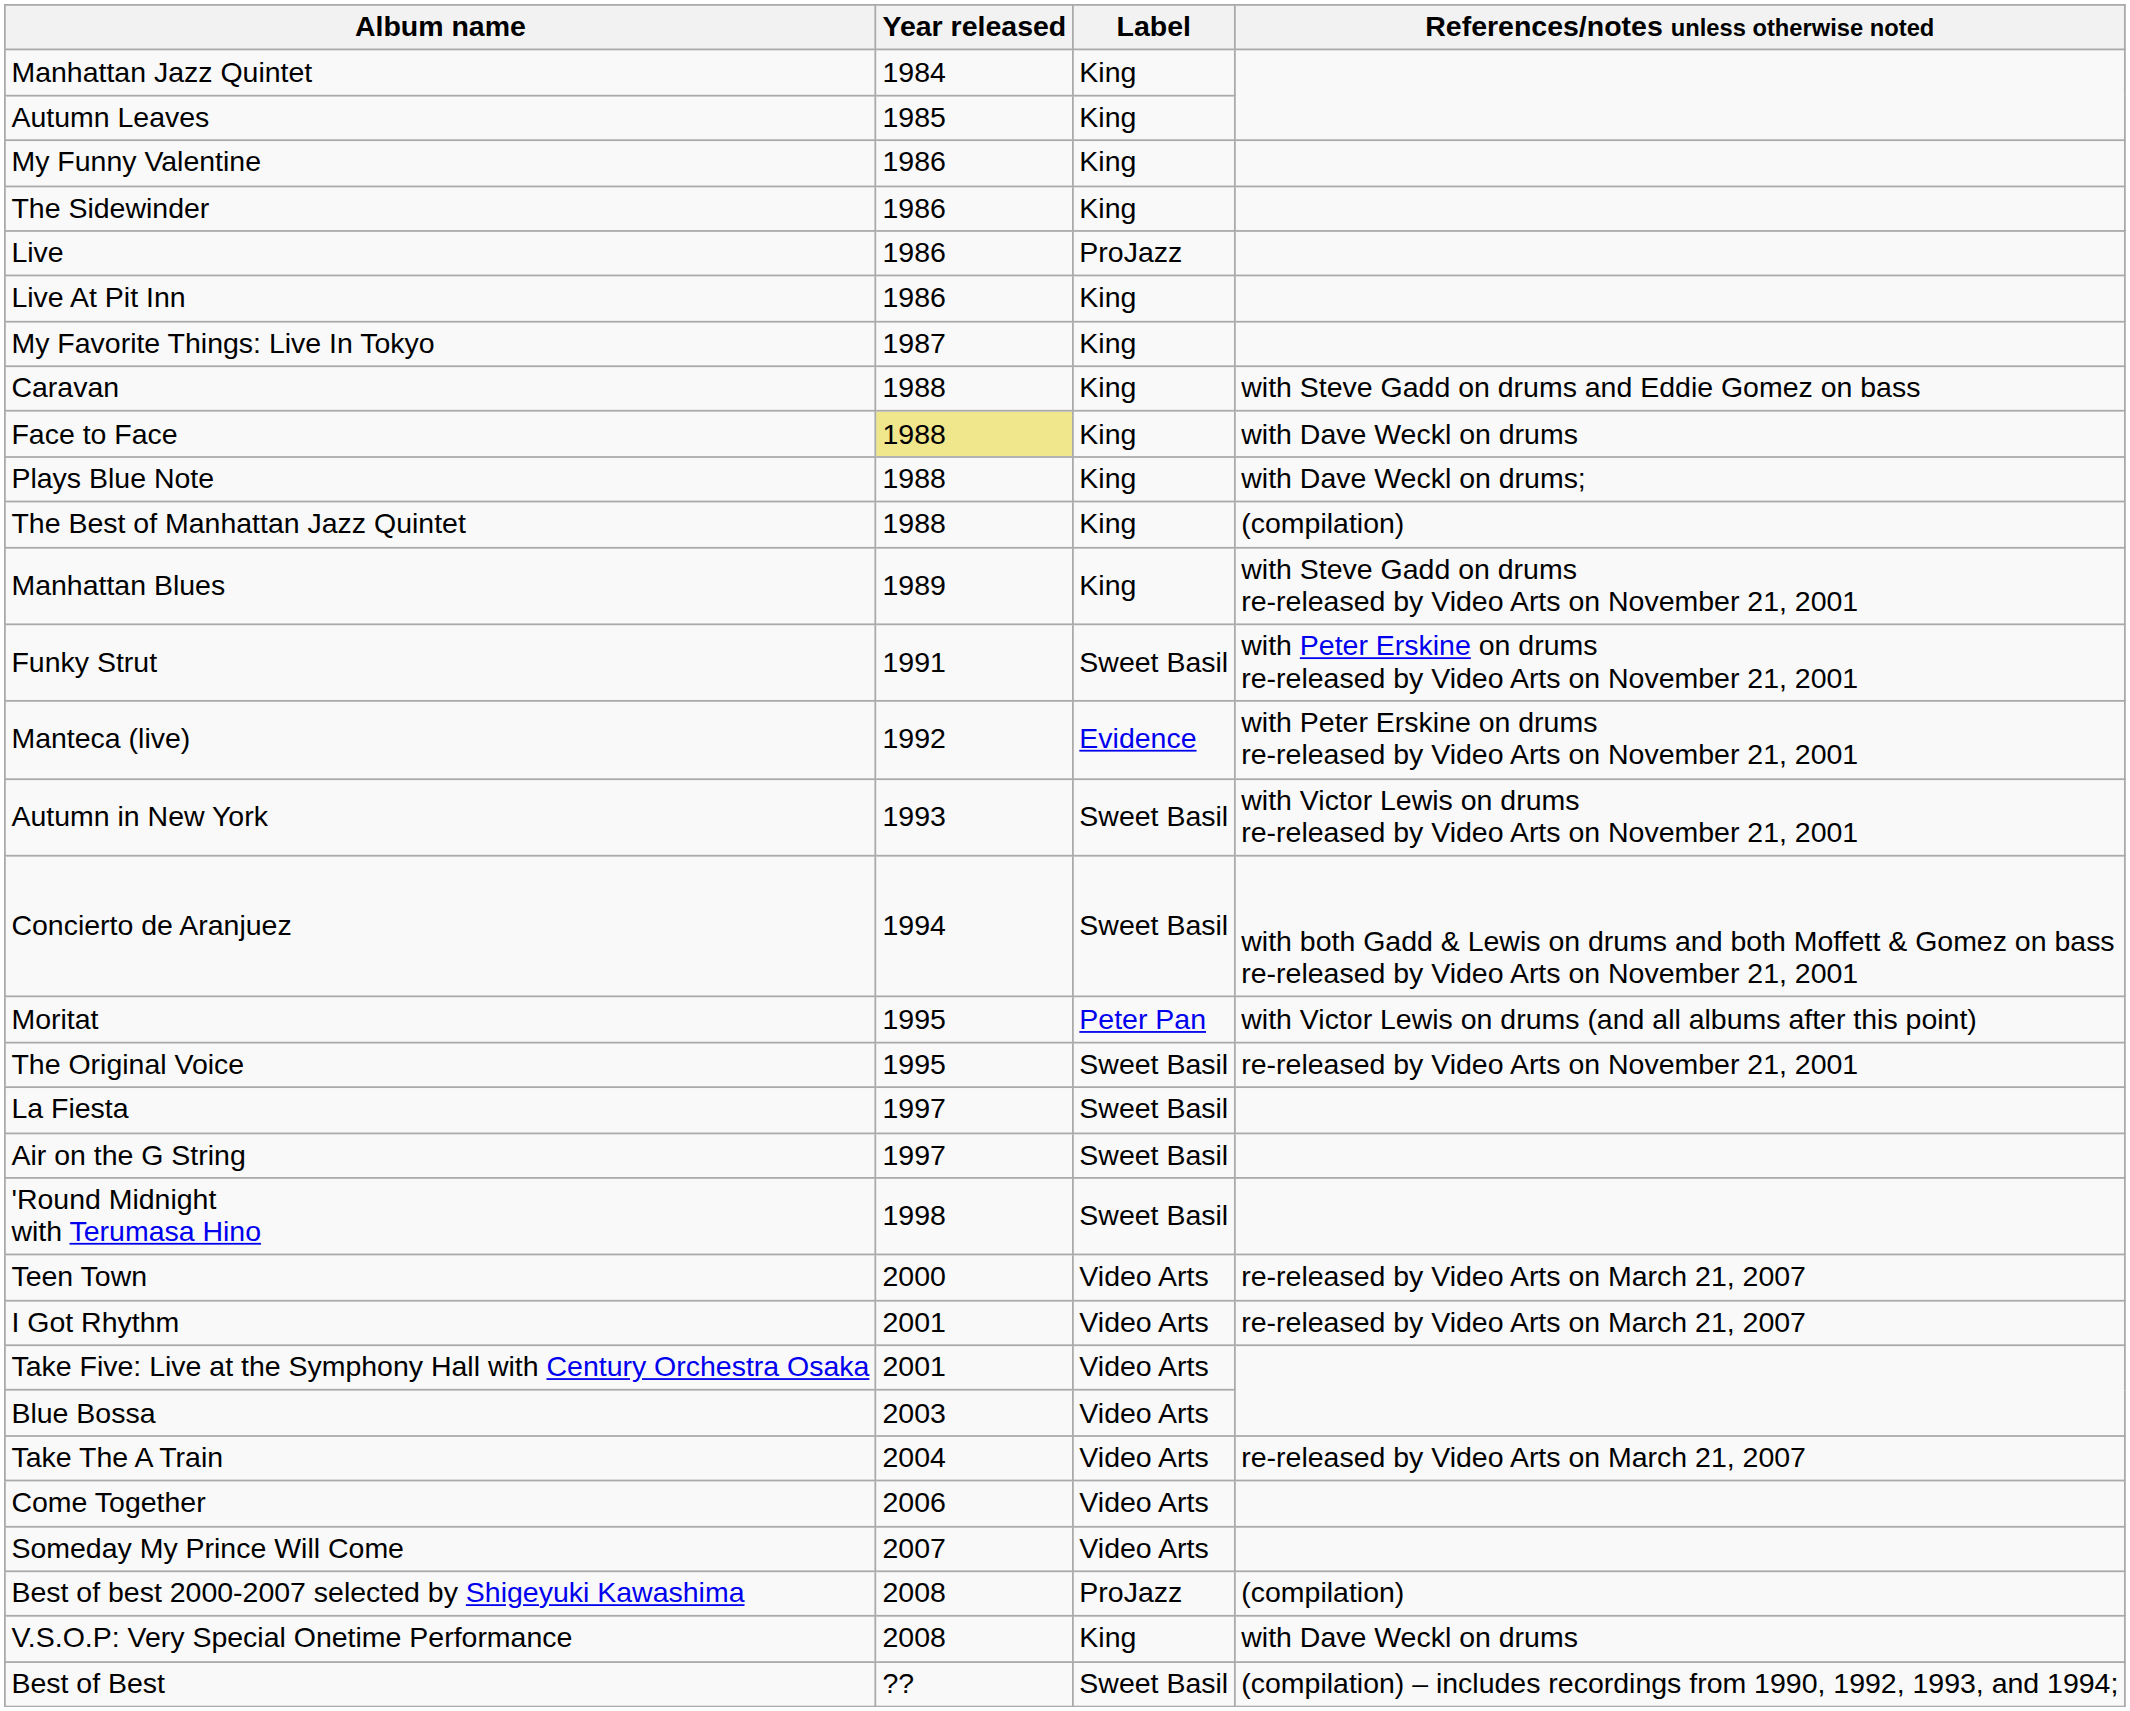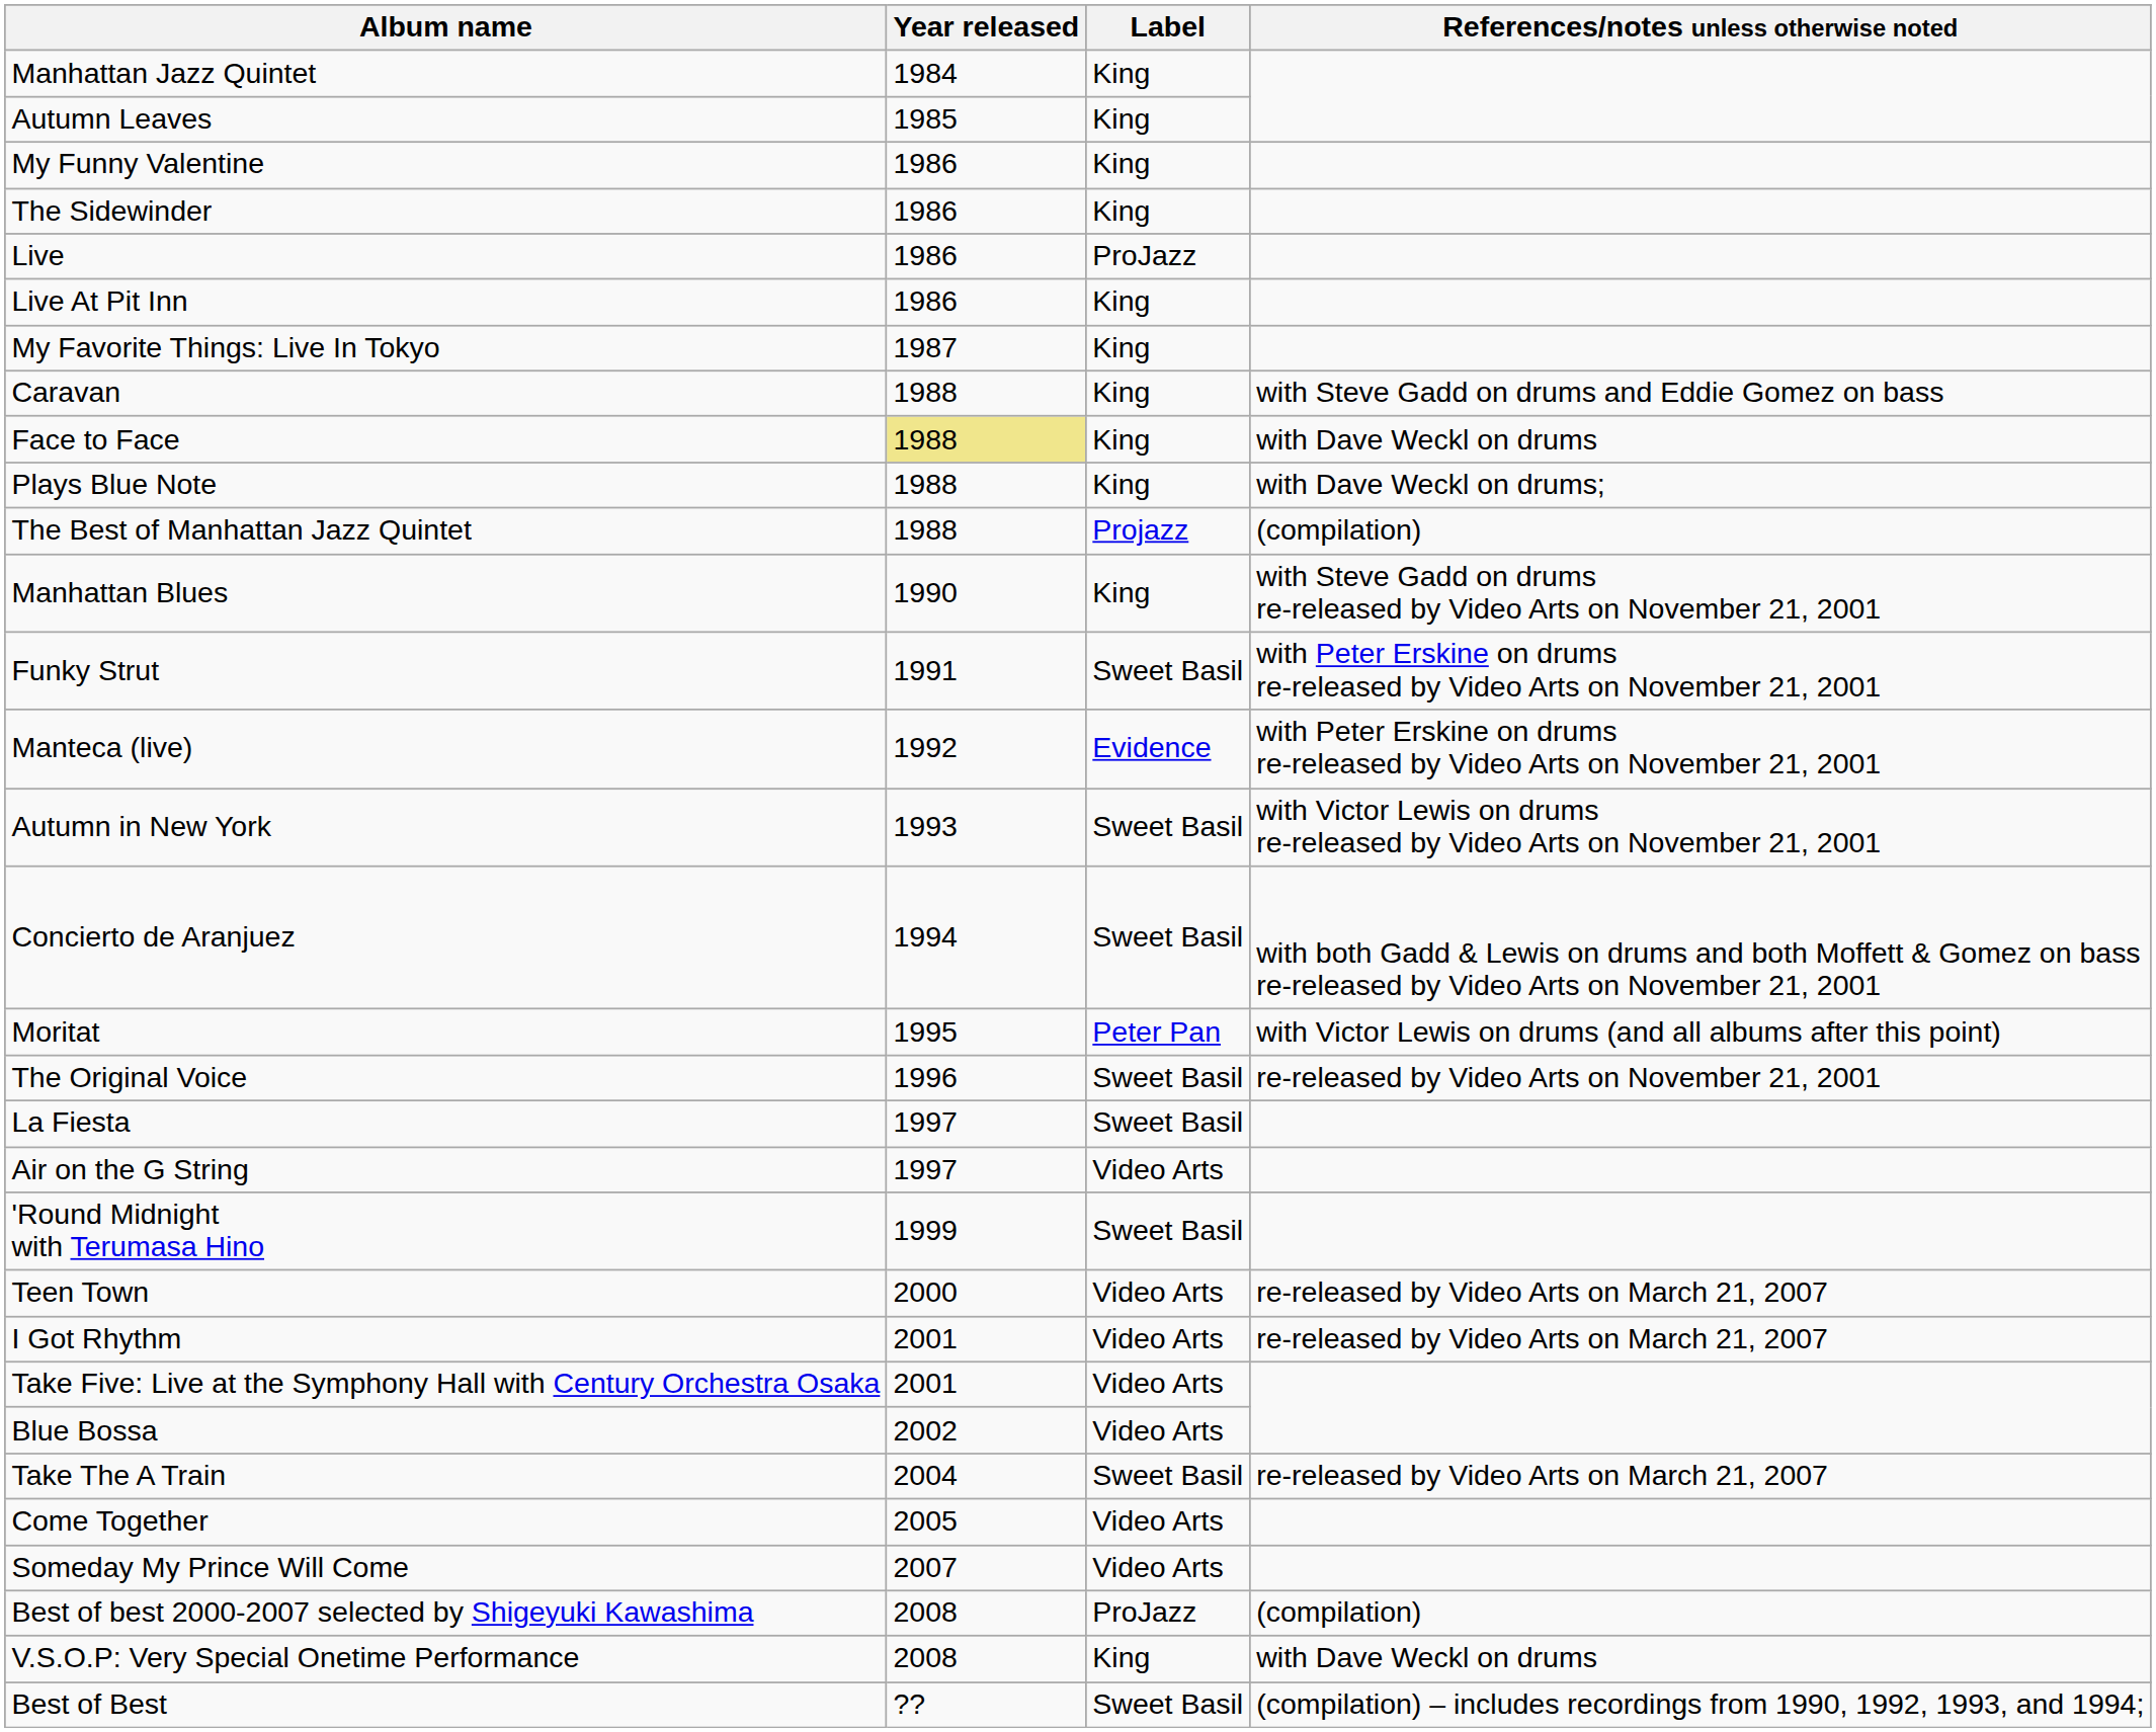 <table class=wikitable>
 <tr>
 <th>Album name</th>
 <th>Year released</th>
 <th>Label</th>
 <th>References/notes <small>unless otherwise noted</small></th>
 </tr>
 <tr>
 <td>Manhattan Jazz Quintet</td>
 <td>1984</td>
 <td>King</td>
 </tr>
 <tr>
 <td>Autumn Leaves</td>
 <td>1985</td>
 <td>King</td>
 </tr>
 <tr>
 <td>My Funny Valentine</td>
 <td>1986</td>
 <td>King</td>
 <td></td>
 </tr>
 <tr>
 <td>The Sidewinder</td>
 <td>1986</td>
 <td>King</td>
 <td></td>
 </tr>
 <tr>
 <td>Live</td>
 <td>1986</td>
 <td>ProJazz</td>
 <td></td>
 </tr>
 <tr>
 <td>Live At Pit Inn</td>
 <td>1986</td>
 <td>King</td>
 <td></td>
 </tr>
 <tr>
 <td>My Favorite Things: Live In Tokyo</td>
 <td>1987</td>
 <td>King</td>
 </tr>
 <tr>
 <td>Caravan</td>
 <td>1988</td>
 <td>King</td>
 <td>with Steve Gadd on drums and Eddie Gomez on bass</td>
 </tr>
 <tr>
 <td>Face to Face</td>
 <td style="background: khaki;">1988</td>
 <td>King</td>
 <td>with Dave Weckl on drums</td>
 </tr>
 <tr>
 <td>Plays Blue Note</td>
 <td>1988</td>
 <td>King</td>
 <td>with Dave Weckl on drums;</td>
 </tr>
 <tr>
 <td>The Best of Manhattan Jazz Quintet</td>
 <td>1988</td>
-<td>King</td>
+<td><a href='#'>Projazz</a></td>
 <td>(compilation)</td>
 </tr>
 <tr>
 <td>Manhattan Blues</td>
-<td>1989</td>
+<td>1990</td>
 <td>King</td>
 <td>with Steve Gadd on drums<br>re-released by Video Arts on November 21, 2001</td>
 </tr>
 <tr>
 <td>Funky Strut</td>
 <td>1991</td>
 <td>Sweet Basil</td>
 <td>with <a href='#'>Peter Erskine</a> on drums<br>re-released by Video Arts on November 21, 2001</td>
 </tr>
 <tr>
 <td>Manteca (live)</td>
 <td>1992</td>
 <td><a href='#'>Evidence</a></td>
 <td>with Peter Erskine on drums<br>re-released by Video Arts on November 21, 2001</td>
 </tr>
 <tr>
 <td>Autumn in New York</td>
 <td>1993</td>
 <td>Sweet Basil</td>
 <td>with Victor Lewis on drums<br>re-released by Video Arts on November 21, 2001</td>
 </tr>
 <tr>
 <td>Concierto de Aranjuez</td>
 <td>1994</td>
 <td>Sweet Basil</td>
 <td><br><br>with both Gadd & Lewis on drums and both Moffett & Gomez on bass<br>re-released by Video Arts on November 21, 2001</td>
 </tr>
 <tr>
 <td>Moritat</td>
 <td>1995</td>
 <td><a href='#'>Peter Pan</a> </td>
 <td>with Victor Lewis on drums (and all albums after this point)</td>
 </tr>
 <tr>
 <td>The Original Voice</td>
-<td>1995</td>
+<td>1996</td>
 <td>Sweet Basil</td>
 <td>re-released by Video Arts on November 21, 2001</td>
 </tr>
 <tr>
 <td>La Fiesta</td>
 <td>1997</td>
 <td>Sweet Basil</td>
 <td></td>
 </tr>
 <tr>
 <td>Air on the G String</td>
 <td>1997</td>
-<td>Sweet Basil</td>
+<td>Video Arts</td>
 <td></td>
 </tr>
 <tr>
 <td>'Round Midnight<br>with <a href='#'>Terumasa Hino</a></td>
-<td>1998</td>
+<td>1999</td>
 <td>Sweet Basil</td>
 <td></td>
 </tr>
 <tr>
 <td>Teen Town</td>
 <td>2000</td>
 <td>Video Arts</td>
 <td>re-released by Video Arts on March 21, 2007 </td>
 </tr>
 <tr>
 <td>I Got Rhythm</td>
 <td>2001</td>
 <td>Video Arts</td>
 <td>re-released by Video Arts on March 21, 2007</td>
 </tr>
 <tr>
 <td>Take Five: Live at the Symphony Hall with <a href='#'>Century Orchestra Osaka</a></td>
 <td>2001</td>
 <td>Video Arts</td>
 </tr>
 <tr>
 <td>Blue Bossa</td>
-<td>2003</td>
+<td>2002</td>
 <td>Video Arts</td>
 </tr>
 <tr>
 <td>Take The A Train</td>
 <td>2004</td>
-<td>Video Arts</td>
+<td>Sweet Basil</td>
 <td>re-released by Video Arts on March 21, 2007</td>
 </tr>
 <tr>
 <td>Come Together</td>
-<td>2006</td>
+<td>2005</td>
 <td>Video Arts</td>
 <td></td>
 </tr>
 <tr>
 <td>Someday My Prince Will Come</td>
 <td>2007</td>
 <td>Video Arts</td>
 <td></td>
 </tr>
 <tr>
 <td>Best of best 2000-2007 selected by <a href='#'>Shigeyuki Kawashima</a></td>
 <td>2008</td>
 <td>ProJazz</td>
 <td>(compilation) </td>
 </tr>
 <tr>
 <td>V.S.O.P: Very Special Onetime Performance</td>
 <td>2008</td>
 <td>King</td>
 <td>with Dave Weckl on drums</td>
 </tr>
 <tr>
 <td>Best of Best</td>
 <td>??</td>
 <td>Sweet Basil</td>
 <td>(compilation) – includes recordings from 1990, 1992, 1993, and 1994;</td>
 </tr>
 </table>
